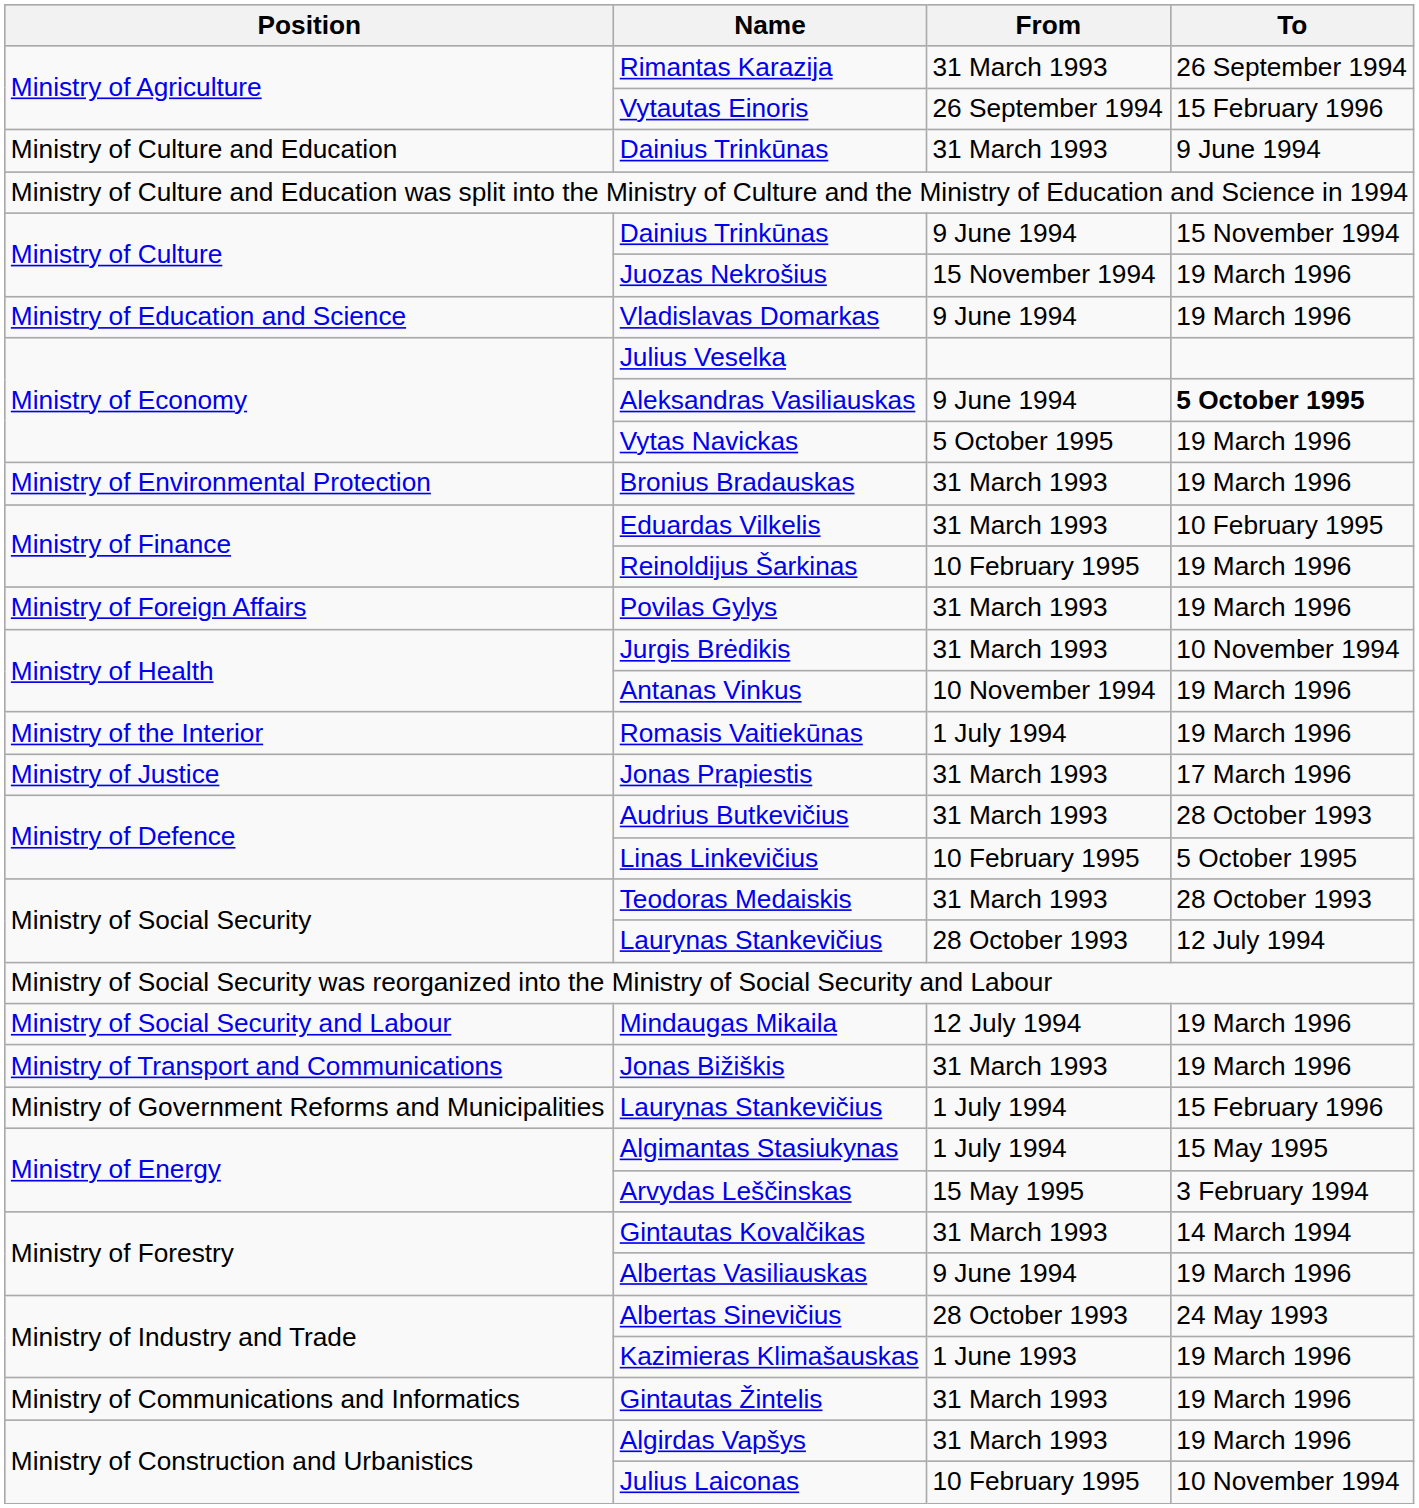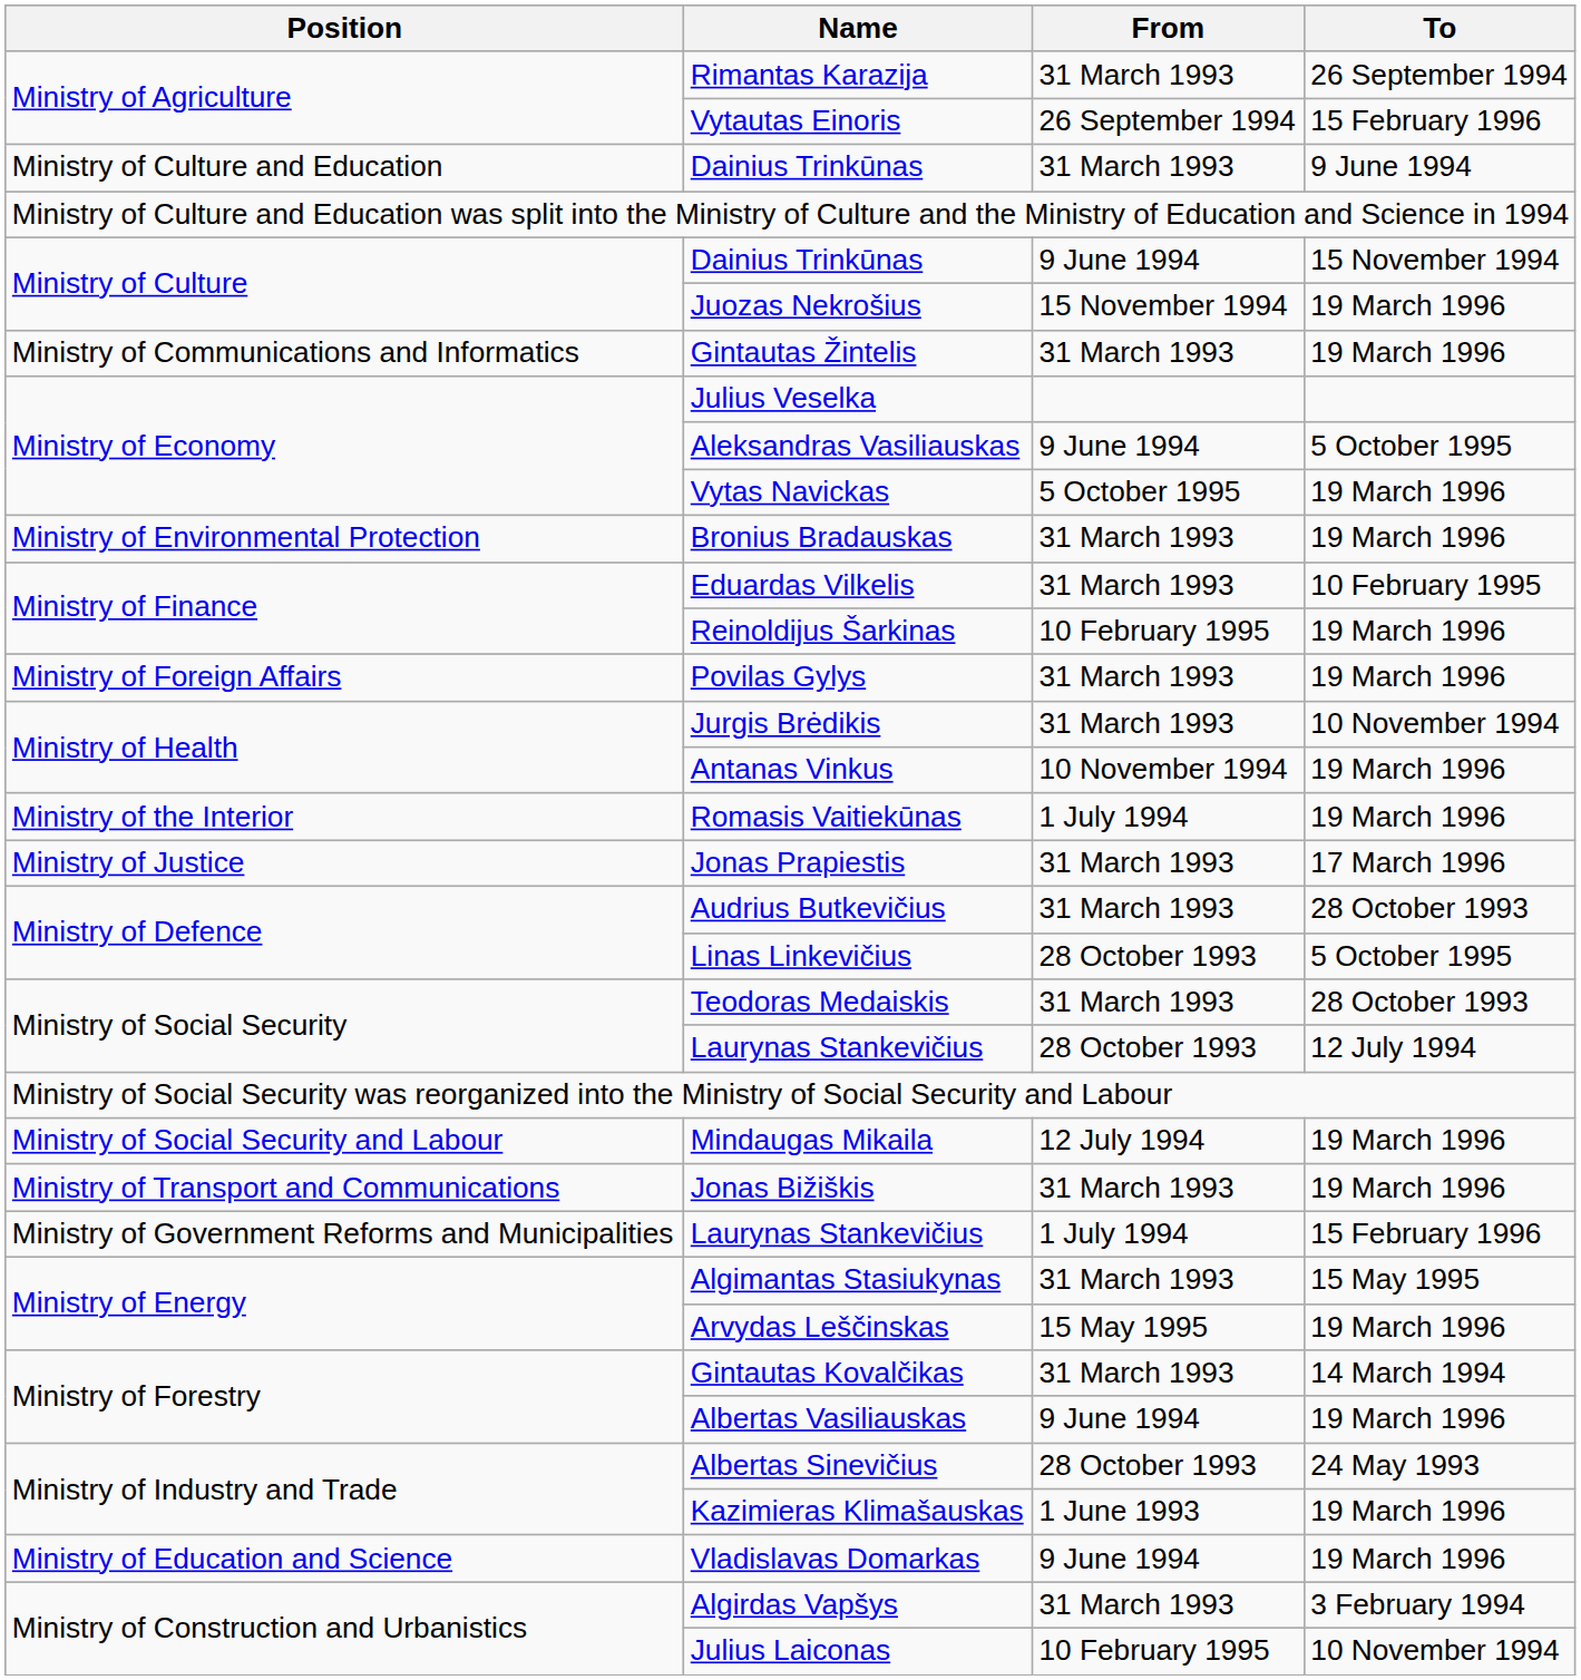 <table class="wikitable">
 <tr>
 <th>Position</th>
 <th>Name</th>
 <th>From</th>
 <th>To</th>
 </tr>
 <tr>
 <td rowspan=2><a href='#'>Ministry of Agriculture</a></td>
 <td><a href='#'>Rimantas Karazija</a></td>
 <td>31 March 1993</td>
 <td>26 September 1994</td>
 </tr>
 <tr>
 <td><a href='#'>Vytautas Einoris</a></td>
 <td>26 September 1994</td>
 <td>15 February 1996</td>
 </tr>
 <tr>
 <td>Ministry of Culture and Education</td>
 <td><a href='#'>Dainius Trinkūnas</a></td>
 <td>31 March 1993</td>
 <td>9 June 1994</td>
 </tr>
 <tr>
 <td colspan=4>Ministry of Culture and Education was split into the Ministry of Culture and the Ministry of Education and Science in 1994</td>
 </tr>
 <tr>
 <td rowspan=2><a href='#'>Ministry of Culture</a></td>
 <td><a href='#'>Dainius Trinkūnas</a></td>
 <td>9 June 1994</td>
 <td>15 November 1994</td>
 </tr>
 <tr>
 <td><a href='#'>Juozas Nekrošius</a></td>
 <td>15 November 1994</td>
 <td>19 March 1996</td>
 </tr>
 <tr>
-<td><a href='#'>Ministry of Education and Science</a></td>
-<td><a href='#'>Vladislavas Domarkas</a></td>
-<td>9 June 1994</td>
+<td>Ministry of Communications and Informatics</td>
+<td><a href='#'>Gintautas Žintelis</a></td>
+<td>31 March 1993</td>
 <td>19 March 1996</td>
 </tr>
 <tr>
 <td rowspan=3><a href='#'>Ministry of Economy</a></td>
 <td><a href='#'>Julius Veselka</a></td>
 <td></td>
 <td></td>
 </tr>
 <tr>
 <td><a href='#'>Aleksandras Vasiliauskas</a></td>
 <td>9 June 1994</td>
-<td><strong>5 October 1995</strong></td>
+<td>5 October 1995</td>
 </tr>
 <tr>
 <td><a href='#'>Vytas Navickas</a></td>
 <td>5 October 1995</td>
 <td>19 March 1996</td>
 </tr>
 <tr>
 <td><a href='#'>Ministry of Environmental Protection</a></td>
 <td><a href='#'>Bronius Bradauskas</a></td>
 <td>31 March 1993</td>
 <td>19 March 1996</td>
 </tr>
 <tr>
 <td rowspan=2><a href='#'>Ministry of Finance</a></td>
 <td><a href='#'>Eduardas Vilkelis</a></td>
 <td>31 March 1993</td>
 <td>10 February 1995</td>
 </tr>
 <tr>
 <td><a href='#'>Reinoldijus Šarkinas</a></td>
 <td>10 February 1995</td>
 <td>19 March 1996</td>
 </tr>
 <tr>
 <td><a href='#'>Ministry of Foreign Affairs</a></td>
 <td><a href='#'>Povilas Gylys</a></td>
 <td>31 March 1993</td>
 <td>19 March 1996</td>
 </tr>
 <tr>
 <td rowspan=2><a href='#'>Ministry of Health</a></td>
 <td><a href='#'>Jurgis Brėdikis</a></td>
 <td>31 March 1993</td>
 <td>10 November 1994</td>
 </tr>
 <tr>
 <td><a href='#'>Antanas Vinkus</a></td>
 <td>10 November 1994</td>
 <td>19 March 1996</td>
 </tr>
 <tr>
 <td><a href='#'>Ministry of the Interior</a></td>
 <td><a href='#'>Romasis Vaitiekūnas</a></td>
 <td>1 July 1994</td>
 <td>19 March 1996</td>
 </tr>
 <tr>
 <td><a href='#'>Ministry of Justice</a></td>
 <td><a href='#'>Jonas Prapiestis</a></td>
 <td>31 March 1993</td>
 <td>17 March 1996</td>
 </tr>
 <tr>
 <td rowspan=2><a href='#'>Ministry of Defence</a></td>
 <td><a href='#'>Audrius Butkevičius</a></td>
 <td>31 March 1993</td>
 <td>28 October 1993</td>
 </tr>
 <tr>
 <td><a href='#'>Linas Linkevičius</a></td>
-<td>10 February 1995</td>
+<td>28 October 1993</td>
 <td>5 October 1995</td>
 </tr>
 <tr>
 <td rowspan=2>Ministry of Social Security</td>
 <td><a href='#'>Teodoras Medaiskis</a></td>
 <td>31 March 1993</td>
 <td>28 October 1993</td>
 </tr>
 <tr>
 <td><a href='#'>Laurynas Stankevičius</a></td>
 <td>28 October 1993</td>
 <td>12 July 1994</td>
 </tr>
 <tr>
 <td colspan=4>Ministry of Social Security was reorganized into the Ministry of Social Security and Labour</td>
 </tr>
 <tr>
 <td><a href='#'>Ministry of Social Security and Labour</a></td>
 <td><a href='#'>Mindaugas Mikaila</a></td>
 <td>12 July 1994</td>
 <td>19 March 1996</td>
 </tr>
 <tr>
 <td><a href='#'>Ministry of Transport and Communications</a></td>
 <td><a href='#'>Jonas Bižiškis</a></td>
 <td>31 March 1993</td>
 <td>19 March 1996</td>
 </tr>
 <tr>
 <td>Ministry of Government Reforms and Municipalities</td>
 <td><a href='#'>Laurynas Stankevičius</a></td>
 <td>1 July 1994</td>
 <td>15 February 1996</td>
 </tr>
 <tr>
 <td rowspan=2><a href='#'>Ministry of Energy</a></td>
 <td><a href='#'>Algimantas Stasiukynas</a></td>
-<td>1 July 1994</td>
+<td>31 March 1993</td>
 <td>15 May 1995</td>
 </tr>
 <tr>
 <td><a href='#'>Arvydas Leščinskas</a></td>
 <td>15 May 1995</td>
-<td>3 February 1994</td>
+<td>19 March 1996</td>
 </tr>
 <tr>
 <td rowspan=2>Ministry of Forestry</td>
 <td><a href='#'>Gintautas Kovalčikas</a></td>
 <td>31 March 1993</td>
 <td>14 March 1994</td>
 </tr>
 <tr>
 <td><a href='#'>Albertas Vasiliauskas</a></td>
 <td>9 June 1994</td>
 <td>19 March 1996</td>
 </tr>
 <tr>
 <td rowspan=2>Ministry of Industry and Trade</td>
 <td><a href='#'>Albertas Sinevičius</a></td>
 <td>28 October 1993</td>
 <td>24 May 1993</td>
 </tr>
 <tr>
 <td><a href='#'>Kazimieras Klimašauskas</a></td>
 <td>1 June 1993</td>
 <td>19 March 1996</td>
 </tr>
 <tr>
-<td>Ministry of Communications and Informatics</td>
-<td><a href='#'>Gintautas Žintelis</a></td>
-<td>31 March 1993</td>
+<td><a href='#'>Ministry of Education and Science</a></td>
+<td><a href='#'>Vladislavas Domarkas</a></td>
+<td>9 June 1994</td>
 <td>19 March 1996</td>
 </tr>
 <tr>
 <td rowspan=2>Ministry of Construction and Urbanistics</td>
 <td><a href='#'>Algirdas Vapšys</a></td>
 <td>31 March 1993</td>
-<td>19 March 1996</td>
+<td>3 February 1994</td>
 </tr>
 <tr>
 <td><a href='#'>Julius Laiconas</a></td>
 <td>10 February 1995</td>
 <td>10 November 1994</td>
 </tr>
 </table>
